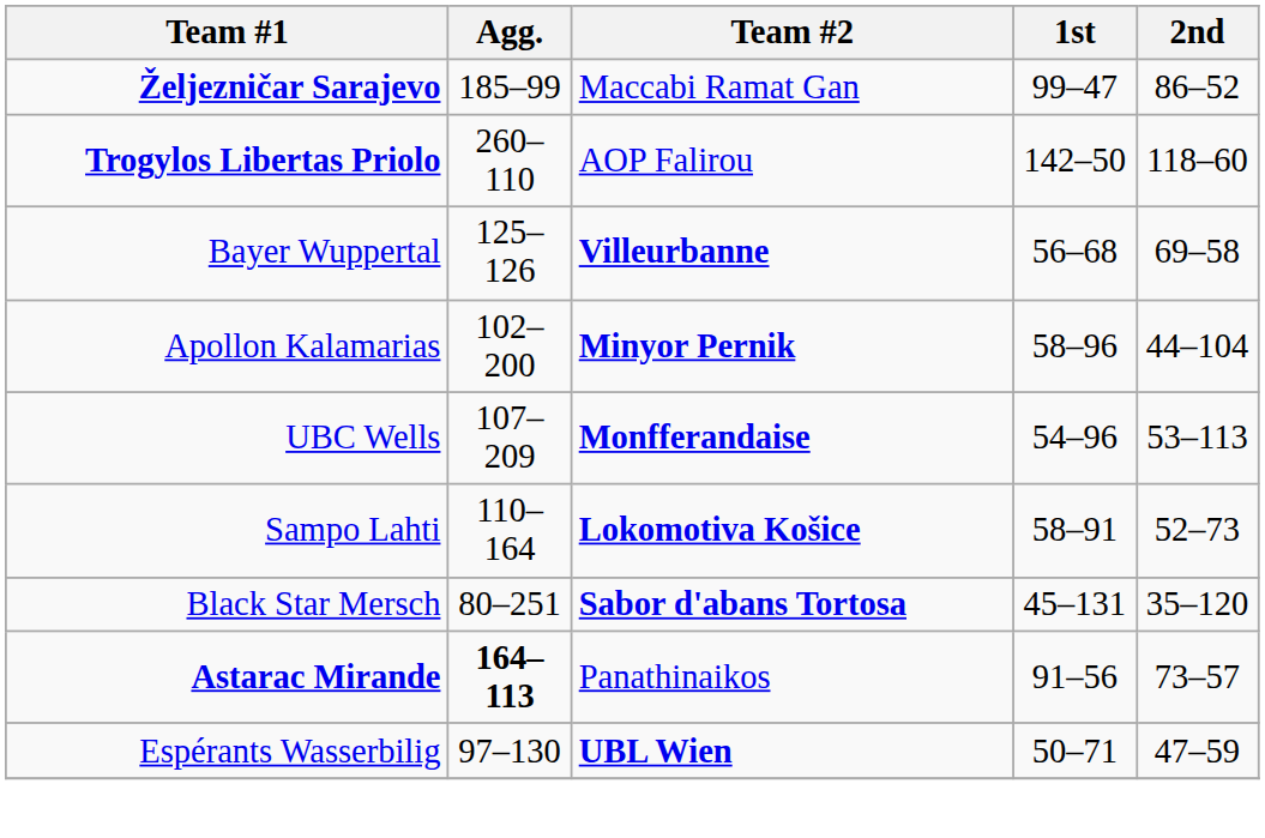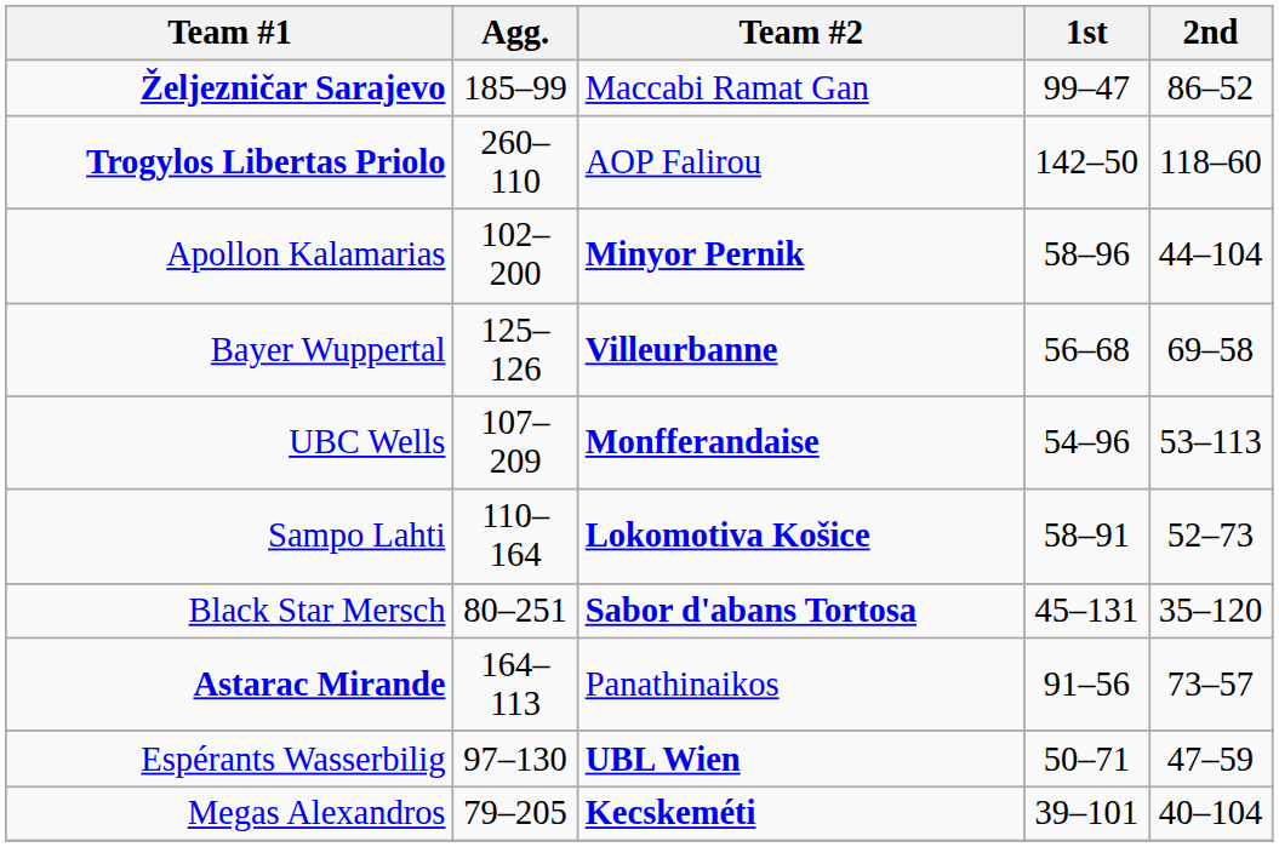 <table class=wikitable style="text-align:center">
 <tr>
 <th width=200>Team #1</th>
 <th width=50>Agg.</th>
 <th width=200>Team #2</th>
 <th width=50>1st</th>
 <th width=50>2nd</th>
 </tr>
 <tr>
 <td align=right><strong><a href='#'>Željezničar Sarajevo</a></strong> </td>
 <td>185–99</td>
 <td align=left> <a href='#'>Maccabi Ramat Gan</a></td>
 <td align=center>99–47</td>
 <td align=center>86–52</td>
 </tr>
 <tr>
 <td align=right><strong><a href='#'>Trogylos Libertas Priolo</a></strong> </td>
 <td>260–110</td>
 <td align=left> <a href='#'>AOP Falirou</a></td>
 <td align=center>142–50</td>
 <td align=center>118–60</td>
 </tr>
 <tr>
+<td align=right><a href='#'>Apollon Kalamarias</a> </td>
+<td>102–200</td>
+<td align=left> <strong><a href='#'>Minyor Pernik</a></strong></td>
+<td align=center>58–96</td>
+<td align=center>44–104</td>
+</tr>
+<tr>
 <td align=right><a href='#'>Bayer Wuppertal</a> </td>
 <td>125–126</td>
 <td align=left> <strong><a href='#'>Villeurbanne</a></strong></td>
 <td align=center>56–68</td>
 <td align=center>69–58</td>
-</tr>
-<tr>
-<td align=right><a href='#'>Apollon Kalamarias</a> </td>
-<td>102–200</td>
-<td align=left> <strong><a href='#'>Minyor Pernik</a></strong></td>
-<td align=center>58–96</td>
-<td align=center>44–104</td>
 </tr>
 <tr>
 <td align=right><a href='#'>UBC Wells</a> </td>
 <td>107–209</td>
 <td align=left> <strong><a href='#'>Monfferandaise</a></strong></td>
 <td align=center>54–96</td>
 <td align=center>53–113</td>
 </tr>
 <tr>
 <td align=right><a href='#'>Sampo Lahti</a> </td>
 <td>110–164</td>
 <td align=left> <strong><a href='#'>Lokomotiva Košice</a></strong></td>
 <td align=center>58–91</td>
 <td align=center>52–73</td>
 </tr>
 <tr>
 <td align=right><a href='#'>Black Star Mersch</a> </td>
 <td>80–251</td>
 <td align=left> <strong><a href='#'>Sabor d'abans Tortosa</a></strong></td>
 <td align=center>45–131</td>
 <td align=center>35–120</td>
 </tr>
 <tr>
 <td align=right><strong><a href='#'>Astarac Mirande</a></strong> </td>
-<td><strong>164–113</strong></td>
+<td>164–113</td>
 <td align=left> <a href='#'>Panathinaikos</a></td>
 <td align=center>91–56</td>
 <td align=center>73–57</td>
 </tr>
 <tr>
 <td align=right><a href='#'>Espérants Wasserbilig</a> </td>
 <td>97–130</td>
 <td align=left> <strong><a href='#'>UBL Wien</a></strong></td>
 <td align=center>50–71</td>
 <td align=center>47–59</td>
 </tr>
 <tr>
+<td align=right><a href='#'>Megas Alexandros</a> </td>
+<td>79–205</td>
+<td align=left> <strong><a href='#'>Kecskeméti</a></strong></td>
+<td align=center>39–101</td>
+<td align=center>40–104</td>
+</tr>
+<tr>
 </tr>
 </table>
